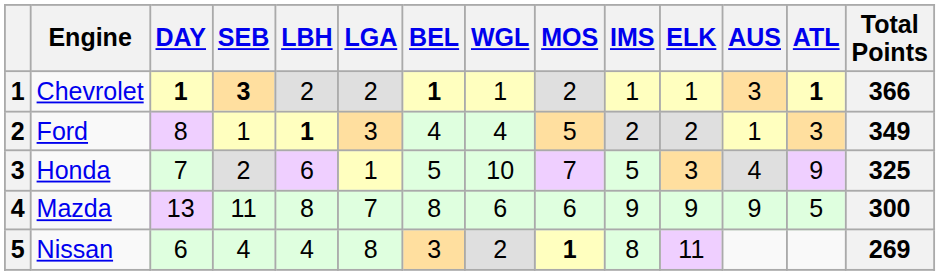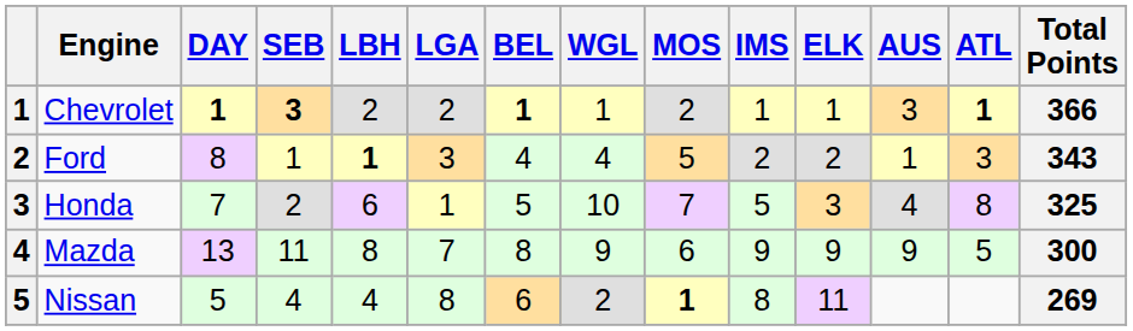 <table class="wikitable" style="font-size:85%; text-align:center">
 <tr>
 <th valign="middle"></th>
 <th valign="middle">Engine</th>
 <th><a href='#'>DAY</a></th>
 <th><a href='#'>SEB</a></th>
 <th><a href='#'>LBH</a></th>
 <th><a href='#'>LGA</a></th>
 <th><a href='#'>BEL</a></th>
 <th><a href='#'>WGL</a></th>
 <th><a href='#'>MOS</a></th>
 <th><a href='#'>IMS</a></th>
 <th><a href='#'>ELK</a></th>
 <th><a href='#'>AUS</a></th>
 <th><a href='#'>ATL</a></th>
 <th valign="middle">Total<br>Points</th>
 </tr>
 <tr>
 <th>1</th>
 <td align="left"><a href='#'>Chevrolet</a></td>
 <td style="background:#FFFFBF;"><strong>1</strong></td>
 <td style="background:#FFDF9F;"><strong>3</strong></td>
 <td style="background:#DFDFDF;">2</td>
 <td style="background:#DFDFDF;">2</td>
 <td style="background:#FFFFBF;"><strong>1</strong></td>
 <td style="background:#FFFFBF;">1</td>
 <td style="background:#DFDFDF;">2</td>
 <td style="background:#FFFFBF;">1</td>
 <td style="background:#FFFFBF;">1</td>
 <td style="background:#FFDF9F;">3</td>
 <td style="background:#FFFFBF;"><strong>1</strong></td>
 <th>366</th>
 </tr>
 <tr>
 <th>2</th>
 <td align="left"><a href='#'>Ford</a></td>
 <td style="background:#efcfff;">8</td>
 <td style="background:#FFFFBF;">1</td>
 <td style="background:#FFFFBF;"><strong>1</strong></td>
 <td style="background:#FFDF9F;">3</td>
 <td style="background:#DFFFDF;">4</td>
 <td style="background:#DFFFDF;">4</td>
 <td style="background:#FFDF9F;">5</td>
 <td style="background:#DFDFDF;">2</td>
 <td style="background:#DFDFDF;">2</td>
 <td style="background:#FFFFBF;">1</td>
 <td style="background:#FFDF9F;">3</td>
-<th>349</th>
+<th>343</th>
 </tr>
 <tr>
 <th>3</th>
 <td align="left"><a href='#'>Honda</a></td>
 <td style="background:#DFFFDF;">7</td>
 <td style="background:#DFDFDF;">2</td>
 <td style="background:#efcfff;">6</td>
 <td style="background:#FFFFBF;">1</td>
 <td style="background:#DFFFDF;">5</td>
 <td style="background:#DFFFDF;">10</td>
 <td style="background:#EFCFFF;">7</td>
 <td style="background:#DFFFDF;">5</td>
 <td style="background:#FFDF9F;">3</td>
 <td style="background:#DFDFDF;">4</td>
-<td style="background:#EFCFFF;">9</td>
+<td style="background:#EFCFFF;">8</td>
 <th>325</th>
 </tr>
 <tr>
 <th>4</th>
 <td align="left"><a href='#'>Mazda</a></td>
 <td style="background:#efcfff;">13</td>
 <td style="background:#DFFFDF;">11</td>
 <td style="background:#DFFFDF;">8</td>
 <td style="background:#DFFFDF;">7</td>
 <td style="background:#DFFFDF;">8</td>
-<td style="background:#DFFFDF;">6</td>
+<td style="background:#DFFFDF;">9</td>
 <td style="background:#DFFFDF;">6</td>
 <td style="background:#DFFFDF;">9</td>
 <td style="background:#DFFFDF;">9</td>
 <td style="background:#DFFFDF;">9</td>
 <td style="background:#DFFFDF;">5</td>
 <th>300</th>
 </tr>
 <tr>
 <th>5</th>
 <td align="left"><a href='#'>Nissan</a></td>
-<td style="background:#DFFFDF;">6</td>
+<td style="background:#DFFFDF;">5</td>
 <td style="background:#DFFFDF;">4</td>
 <td style="background:#DFFFDF;">4</td>
 <td style="background:#DFFFDF;">8</td>
-<td style="background:#FFDF9F;">3</td>
+<td style="background:#FFDF9F;">6</td>
 <td style="background:#DFDFDF;">2</td>
 <td style="background:#FFFFBF;"><strong>1</strong></td>
 <td style="background:#DFFFDF;">8</td>
 <td style="background:#efcfff;">11</td>
 <td></td>
 <td></td>
 <th>269</th>
 </tr>
 </table>
